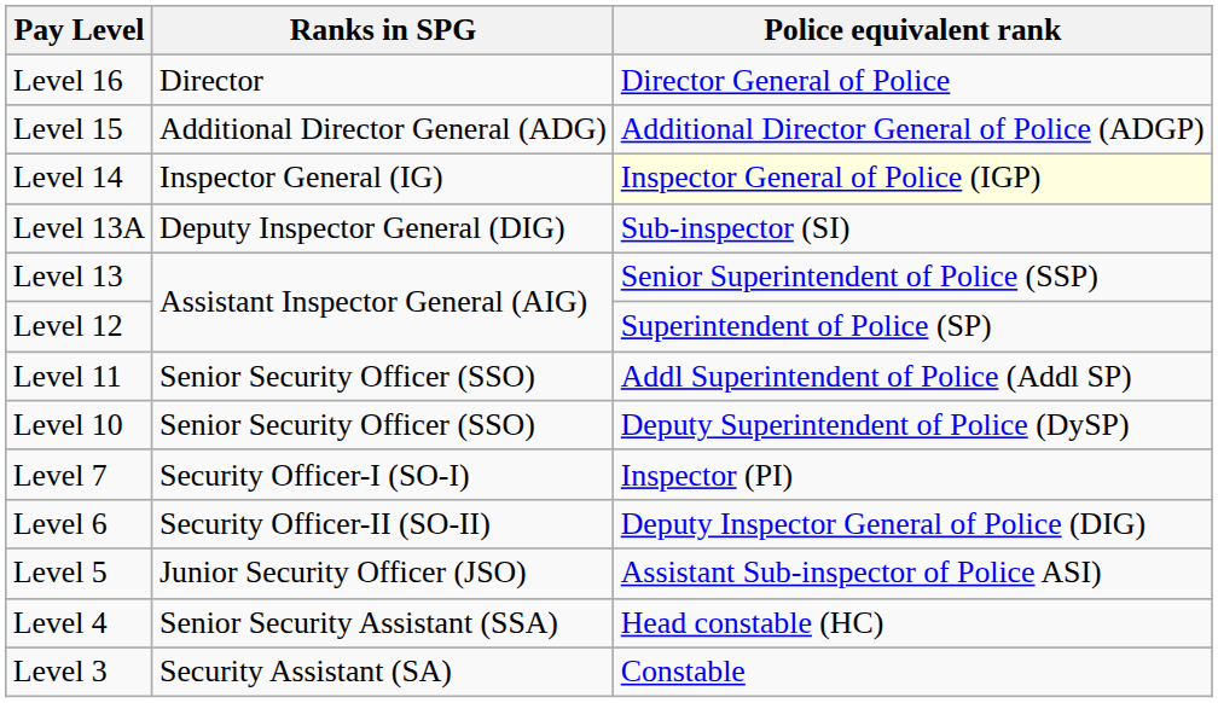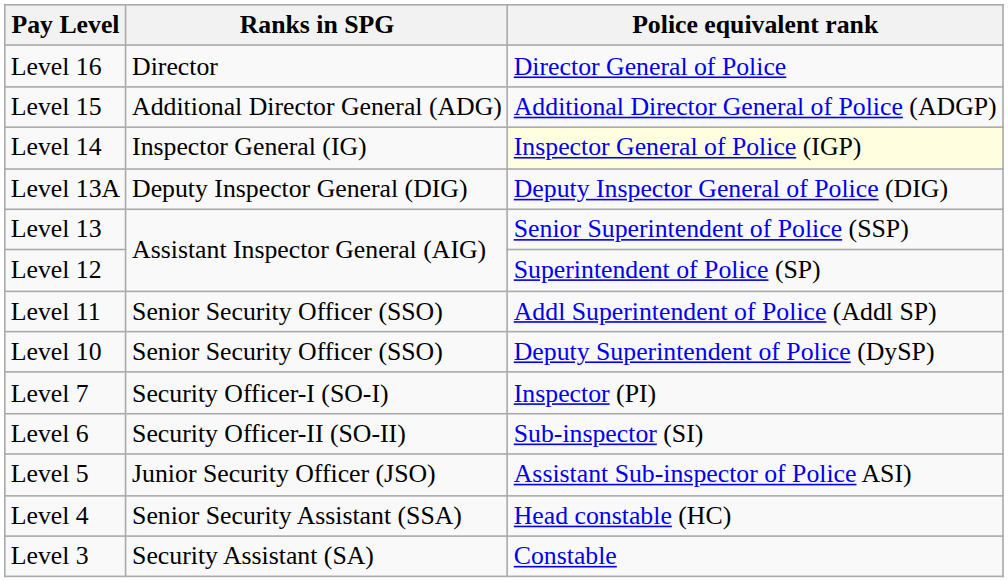 <table class="wikitable">
 <tr>
 <th>Pay Level</th>
 <th>Ranks in SPG</th>
 <th>Police equivalent rank</th>
 </tr>
 <tr>
 <td>Level 16</td>
 <td>Director</td>
 <td><a href='#'>Director General of Police</a></td>
 </tr>
 <tr>
 <td>Level 15</td>
 <td>Additional Director General (ADG)</td>
 <td><a href='#'>Additional Director General of Police</a> (ADGP)</td>
 </tr>
 <tr>
 <td>Level 14</td>
 <td>Inspector General (IG)</td>
 <td style="background: lightyellow;"><a href='#'>Inspector General of Police</a> (IGP)</td>
 </tr>
 <tr>
 <td>Level 13A</td>
 <td>Deputy Inspector General (DIG)</td>
-<td><a href='#'>Sub-inspector</a> (SI)</td>
+<td><a href='#'>Deputy Inspector General of Police</a> (DIG)</td>
 </tr>
 <tr>
 <td>Level 13</td>
 <td rowspan=2>Assistant Inspector General (AIG)</td>
 <td><a href='#'>Senior Superintendent of Police</a> (SSP)</td>
 </tr>
 <tr>
 <td>Level 12</td>
 <td><a href='#'>Superintendent of Police</a> (SP)</td>
 </tr>
 <tr>
 <td>Level 11</td>
 <td>Senior Security Officer (SSO)</td>
 <td><a href='#'>Addl Superintendent of Police</a> (Addl SP)</td>
 </tr>
 <tr>
 <td>Level 10</td>
 <td>Senior Security Officer (SSO)</td>
 <td><a href='#'>Deputy Superintendent of Police</a> (DySP)</td>
 </tr>
 <tr>
 <td>Level 7</td>
 <td>Security Officer-I (SO-I)</td>
 <td><a href='#'>Inspector</a> (PI)</td>
 </tr>
 <tr>
 <td>Level 6</td>
 <td>Security Officer-II (SO-II)</td>
-<td><a href='#'>Deputy Inspector General of Police</a> (DIG)</td>
+<td><a href='#'>Sub-inspector</a> (SI)</td>
 </tr>
 <tr>
 <td>Level 5</td>
 <td>Junior Security Officer (JSO)</td>
 <td><a href='#'>Assistant Sub-inspector of Police</a> ASI)</td>
 </tr>
 <tr>
 <td>Level 4</td>
 <td>Senior Security Assistant (SSA)</td>
 <td><a href='#'>Head constable</a> (HC)</td>
 </tr>
 <tr>
 <td>Level 3</td>
 <td>Security Assistant (SA)</td>
 <td><a href='#'>Constable</a></td>
 </tr>
 </table>
